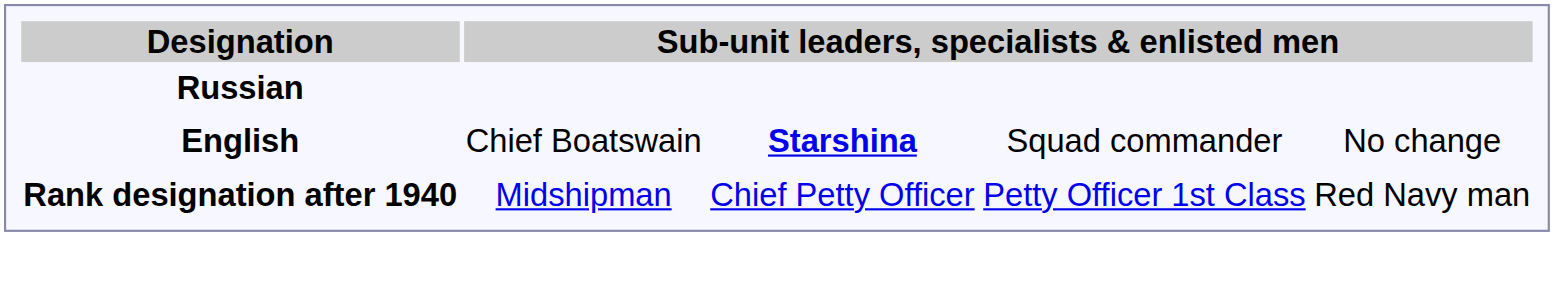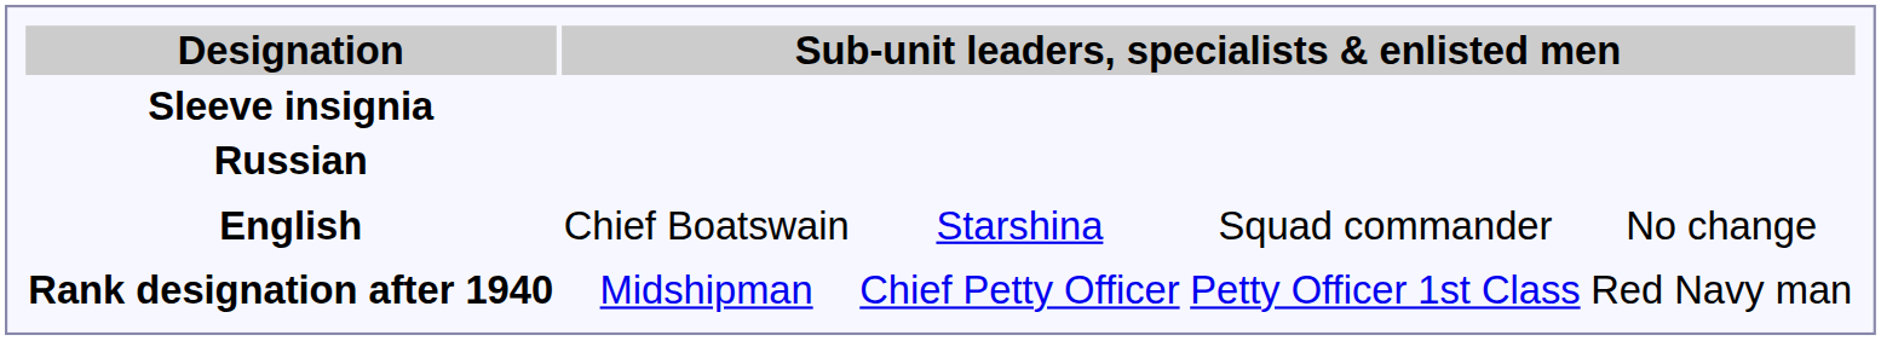 <table style="border:1px solid #8888aa; background-color:#f7f8ff; padding:5px; font-size:95%; margin: 0px 12px 12px 0px;">
 <tr bgcolor="#CCCCCC">
 <th>Designation</th>
 <th colspan=4><strong>Sub-unit leaders, specialists & enlisted men</strong></th>
+</tr>
+<tr align="center">
+<th>Sleeve insignia</th>
+<td></td>
+<td></td>
+<td></td>
+<td></td>
 </tr>
 <tr style="text-align:center;">
 <th>Russian</th>
 <td><br></td>
 <td><br></td>
 <td><br></td>
 <td><br></td>
 </tr>
 <tr style="text-align:center;">
 <td colspan=5></td>
 </tr>
 <tr style="text-align:center;">
 <th>English</th>
 <td>Chief Boatswain<br></td>
-<td><strong><a href='#'>Starshina</a></strong></td>
+<td><a href='#'>Starshina</a></td>
 <td>Squad commander</td>
 <td>No change</td>
 </tr>
 <tr style="text-align:center;">
 <td colspan=5></td>
 </tr>
 <tr style="text-align:center;">
 <th>Rank designation after 1940</th>
 <td><a href='#'>Midshipman</a></td>
 <td><a href='#'>Chief Petty Officer</a></td>
 <td><a href='#'>Petty Officer 1st Class</a></td>
 <td>Red Navy man</td>
 </tr>
 </table>
